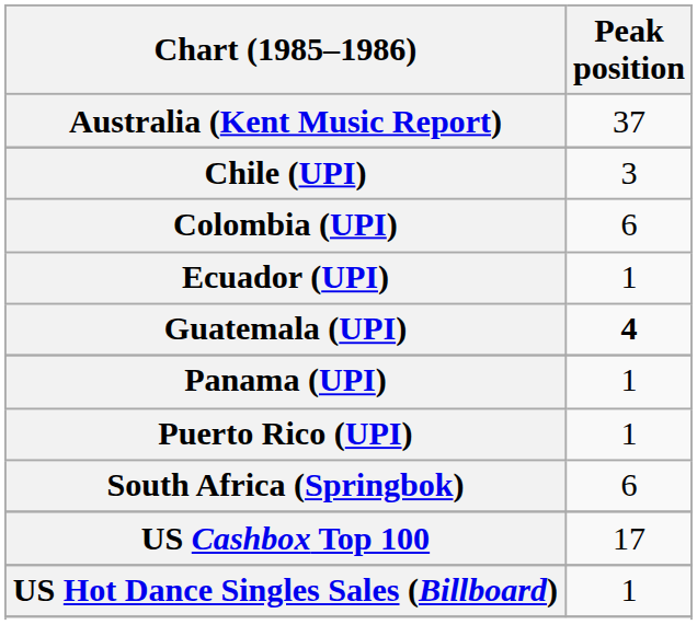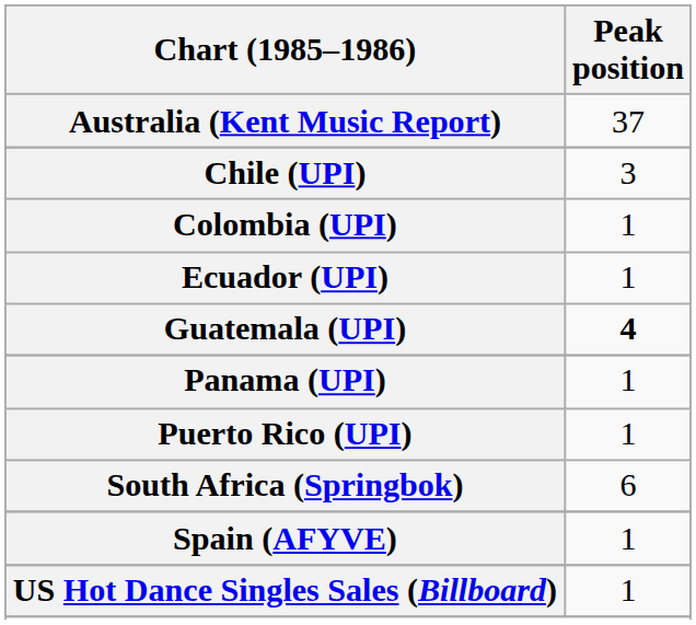 <table class="wikitable sortable plainrowheaders" style="text-align:center">
 <tr>
 <th scope="col">Chart (1985–1986)</th>
 <th scope="col">Peak<br>position</th>
 </tr>
 <tr>
 <th scope="row">Australia (<a href='#'>Kent Music Report</a>)</th>
 <td>37</td>
 </tr>
 <tr>
 </tr>
 <tr>
 </tr>
 <tr>
 <th scope="row">Chile (<a href='#'>UPI</a>)</th>
 <td>3</td>
 </tr>
 <tr>
 <th scope="row">Colombia (<a href='#'>UPI</a>)</th>
-<td>6</td>
+<td>1</td>
 </tr>
 <tr>
 <th scope="row">Ecuador (<a href='#'>UPI</a>)</th>
 <td>1</td>
 </tr>
 <tr>
 <th scope="row">Guatemala (<a href='#'>UPI</a>)</th>
 <td><strong>4</strong></td>
 </tr>
 <tr>
 </tr>
 <tr>
 </tr>
 <tr>
 <th scope="row">Panama (<a href='#'>UPI</a>)</th>
 <td>1</td>
 </tr>
 <tr>
 <th scope="row">Puerto Rico (<a href='#'>UPI</a>)</th>
 <td>1</td>
 </tr>
 <tr>
 <th scope="row">South Africa (<a href='#'>Springbok</a>)</th>
 <td>6</td>
 </tr>
 <tr>
 </tr>
 <tr>
 </tr>
 <tr>
+<th scope="row">Spain (<a href='#'>AFYVE</a>)</th>
+<td>1</td>
 </tr>
 <tr>
 </tr>
 <tr>
-<th scope="row">US <a href='#'><em>Cashbox</em> Top 100</a></th>
-<td>17</td>
 </tr>
 <tr>
 </tr>
 <tr>
 <th scope="row">US <a href='#'>Hot Dance Singles Sales</a> (<a href='#'><em>Billboard</em></a>)</th>
 <td>1</td>
 </tr>
 <tr>
 </tr>
 <tr>
 </tr>
 </table>
